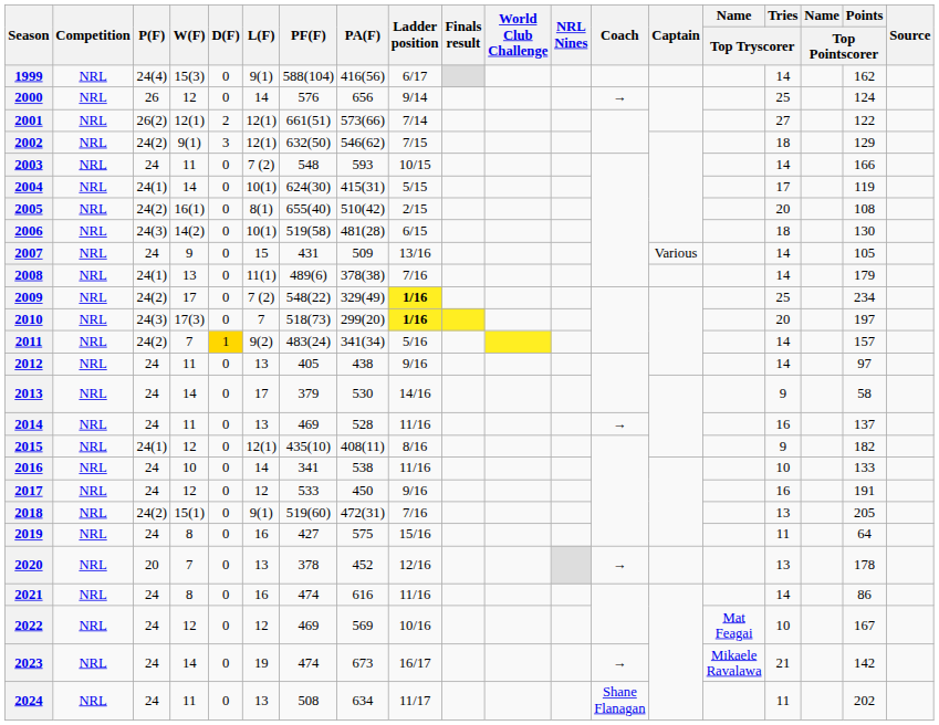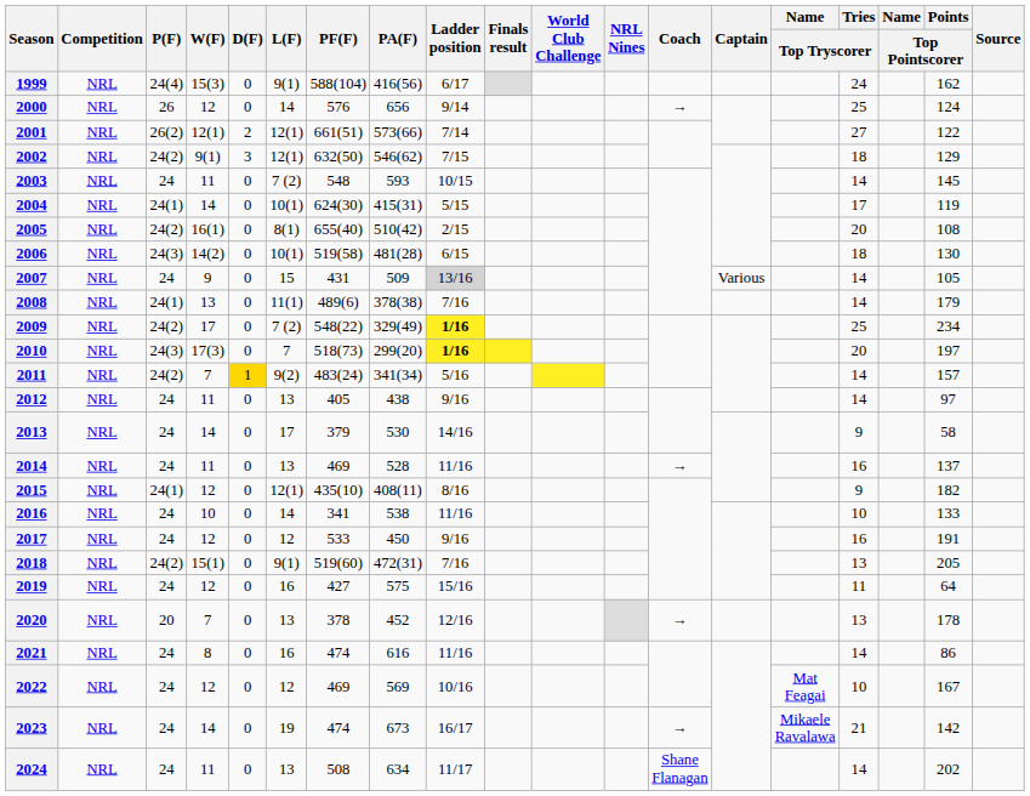 <table class="wikitable sortable" style="text-align: center">
 <tr>
 <th rowspan="2">Season</th>
 <th rowspan="2">Competition</th>
 <th rowspan="2">P(F)</th>
 <th rowspan="2">W(F)</th>
 <th rowspan="2">D(F)</th>
 <th rowspan="2">L(F)</th>
 <th rowspan="2">PF(F)</th>
 <th rowspan="2">PA(F)</th>
 <th rowspan="2">Ladder position</th>
 <th rowspan="2">Finals result</th>
 <th rowspan="2"><a href='#'>World Club Challenge</a></th>
 <th rowspan="2"><a href='#'>NRL Nines</a></th>
 <th rowspan="2">Coach</th>
 <th rowspan="2">Captain</th>
 <th>Name</th>
 <th>Tries</th>
 <th>Name</th>
 <th>Points</th>
 <th rowspan="2">Source</th>
 </tr>
 <tr>
 <th colspan="2">Top Tryscorer</th>
 <th colspan="2">Top Pointscorer</th>
 </tr>
 <tr>
 <th><a href='#'>1999</a></th>
 <td><a href='#'>NRL</a></td>
 <td>24(4)</td>
 <td>15(3)</td>
 <td>0</td>
 <td>9(1)</td>
 <td>588(104)</td>
 <td>416(56)</td>
 <td>6/17</td>
 <td style="background-color:#DDD"></td>
 <td></td>
 <td></td>
 <td></td>
 <td></td>
 <td></td>
-<td>14</td>
+<td>24</td>
 <td></td>
 <td>162</td>
 <td></td>
 </tr>
 <tr>
 <th><a href='#'>2000</a></th>
 <td><a href='#'>NRL</a></td>
 <td>26</td>
 <td>12</td>
 <td>0</td>
 <td>14</td>
 <td>576</td>
 <td>656</td>
 <td>9/14</td>
 <td></td>
 <td></td>
 <td></td>
 <td> →<br></td>
 <td rowspan="2"></td>
 <td></td>
 <td>25</td>
 <td></td>
 <td>124</td>
 <td></td>
 </tr>
 <tr>
 <th><a href='#'>2001</a></th>
 <td><a href='#'>NRL</a></td>
 <td>26(2)</td>
 <td>12(1)</td>
 <td>2</td>
 <td>12(1)</td>
 <td>661(51)</td>
 <td>573(66)</td>
 <td>7/14</td>
 <td></td>
 <td></td>
 <td></td>
 <td rowspan="2"></td>
 <td></td>
 <td>27</td>
 <td></td>
 <td>122</td>
 <td></td>
 </tr>
 <tr>
 <th><a href='#'>2002</a></th>
 <td><a href='#'>NRL</a></td>
 <td>24(2)</td>
 <td>9(1)</td>
 <td>3</td>
 <td>12(1)</td>
 <td>632(50)</td>
 <td>546(62)</td>
 <td>7/15</td>
 <td></td>
 <td></td>
 <td></td>
 <td rowspan="5"></td>
 <td></td>
 <td>18</td>
 <td></td>
 <td>129</td>
 <td></td>
 </tr>
 <tr>
 <th><a href='#'>2003</a></th>
 <td><a href='#'>NRL</a></td>
 <td>24</td>
 <td>11</td>
 <td>0</td>
 <td>7 (2)</td>
 <td>548</td>
 <td>593</td>
 <td>10/15</td>
 <td></td>
 <td></td>
 <td></td>
 <td rowspan="6"></td>
 <td></td>
 <td>14</td>
 <td></td>
-<td>166</td>
+<td>145</td>
 <td></td>
 </tr>
 <tr>
 <th><a href='#'>2004</a></th>
 <td><a href='#'>NRL</a></td>
 <td>24(1)</td>
 <td>14</td>
 <td>0</td>
 <td>10(1)</td>
 <td>624(30)</td>
 <td>415(31)</td>
 <td>5/15</td>
 <td></td>
 <td></td>
 <td></td>
 <td></td>
 <td>17</td>
 <td></td>
 <td>119</td>
 <td></td>
 </tr>
 <tr>
 <th><a href='#'>2005</a></th>
 <td><a href='#'>NRL</a></td>
 <td>24(2)</td>
 <td>16(1)</td>
 <td>0</td>
 <td>8(1)</td>
 <td>655(40)</td>
 <td>510(42)</td>
 <td>2/15</td>
 <td></td>
 <td></td>
 <td></td>
 <td></td>
 <td>20</td>
 <td></td>
 <td>108</td>
 <td></td>
 </tr>
 <tr>
 <th><a href='#'>2006</a></th>
 <td><a href='#'>NRL</a></td>
 <td>24(3)</td>
 <td>14(2)</td>
 <td>0</td>
 <td>10(1)</td>
 <td>519(58)</td>
 <td>481(28)</td>
 <td>6/15</td>
 <td></td>
 <td></td>
 <td></td>
 <td></td>
 <td>18</td>
 <td></td>
 <td>130</td>
 <td></td>
 </tr>
 <tr>
 <th><a href='#'>2007</a></th>
 <td><a href='#'>NRL</a></td>
 <td>24</td>
 <td>9</td>
 <td>0</td>
 <td>15</td>
 <td>431</td>
 <td>509</td>
-<td>13/16</td>
+<td style="background: lightgrey;">13/16</td>
 <td></td>
 <td></td>
 <td></td>
 <td>Various</td>
 <td></td>
 <td>14</td>
 <td></td>
 <td>105</td>
 <td></td>
 </tr>
 <tr>
 <th><a href='#'>2008</a></th>
 <td><a href='#'>NRL</a></td>
 <td>24(1)</td>
 <td>13</td>
 <td>0</td>
 <td>11(1)</td>
 <td>489(6)</td>
 <td>378(38)</td>
 <td>7/16</td>
 <td></td>
 <td></td>
 <td></td>
 <td></td>
 <td></td>
 <td>14</td>
 <td></td>
 <td>179</td>
 <td></td>
 </tr>
 <tr>
 <th><a href='#'>2009</a></th>
 <td><a href='#'>NRL</a></td>
 <td>24(2)</td>
 <td>17</td>
 <td>0</td>
 <td>7 (2)</td>
 <td>548(22)</td>
 <td>329(49)</td>
 <td style="background-color:#FE2"><strong>1/16</strong></td>
 <td></td>
 <td></td>
 <td></td>
 <td rowspan="3"></td>
 <td rowspan="4"></td>
 <td></td>
 <td>25</td>
 <td></td>
 <td>234</td>
 <td></td>
 </tr>
 <tr>
 <th><a href='#'>2010</a></th>
 <td><a href='#'>NRL</a></td>
 <td>24(3)</td>
 <td>17(3)</td>
 <td>0</td>
 <td>7</td>
 <td>518(73)</td>
 <td>299(20)</td>
 <td style="background-color:#FE2"><strong>1/16</strong></td>
 <td style="background-color:#FE2"></td>
 <td></td>
 <td></td>
 <td></td>
 <td>20</td>
 <td></td>
 <td>197</td>
 <td></td>
 </tr>
 <tr>
 <th><a href='#'>2011</a></th>
 <td><a href='#'>NRL</a></td>
 <td>24(2)</td>
 <td>7</td>
 <td style="background: gold;">1</td>
 <td>9(2)</td>
 <td>483(24)</td>
 <td>341(34)</td>
 <td>5/16</td>
 <td></td>
 <td style="background-color:#FE2"></td>
 <td></td>
 <td></td>
 <td>14</td>
 <td></td>
 <td>157</td>
 <td></td>
 </tr>
 <tr>
 <th><a href='#'>2012</a></th>
 <td><a href='#'>NRL</a></td>
 <td>24</td>
 <td>11</td>
 <td>0</td>
 <td>13</td>
 <td>405</td>
 <td>438</td>
 <td>9/16</td>
 <td></td>
 <td></td>
 <td></td>
 <td rowspan="2"></td>
 <td></td>
 <td>14</td>
 <td></td>
 <td>97</td>
 <td></td>
 </tr>
 <tr>
 <th><a href='#'>2013</a></th>
 <td><a href='#'>NRL</a></td>
 <td>24</td>
 <td>14</td>
 <td>0</td>
 <td>17</td>
 <td>379</td>
 <td>530</td>
 <td>14/16</td>
 <td></td>
 <td></td>
 <td></td>
 <td rowspan="3"></td>
 <td><br><br></td>
 <td>9</td>
 <td></td>
 <td>58</td>
 <td></td>
 </tr>
 <tr>
 <th><a href='#'>2014</a></th>
 <td><a href='#'>NRL</a></td>
 <td>24</td>
 <td>11</td>
 <td>0</td>
 <td>13</td>
 <td>469</td>
 <td>528</td>
 <td>11/16</td>
 <td></td>
 <td></td>
 <td></td>
 <td> → </td>
 <td></td>
 <td>16</td>
 <td></td>
 <td>137</td>
 <td></td>
 </tr>
 <tr>
 <th><a href='#'>2015</a></th>
 <td><a href='#'>NRL</a></td>
 <td>24(1)</td>
 <td>12</td>
 <td>0</td>
 <td>12(1)</td>
 <td>435(10)</td>
 <td>408(11)</td>
 <td>8/16</td>
 <td></td>
 <td></td>
 <td></td>
 <td rowspan="5"></td>
 <td></td>
 <td>9</td>
 <td></td>
 <td>182</td>
 <td></td>
 </tr>
 <tr>
 <th><a href='#'>2016</a></th>
 <td><a href='#'>NRL</a></td>
 <td>24</td>
 <td>10</td>
 <td>0</td>
 <td>14</td>
 <td>341</td>
 <td>538</td>
 <td>11/16</td>
 <td></td>
 <td></td>
 <td></td>
 <td rowspan="4"></td>
 <td></td>
 <td>10</td>
 <td></td>
 <td>133</td>
 <td></td>
 </tr>
 <tr>
 <th><a href='#'>2017</a></th>
 <td><a href='#'>NRL</a></td>
 <td>24</td>
 <td>12</td>
 <td>0</td>
 <td>12</td>
 <td>533</td>
 <td>450</td>
 <td>9/16</td>
 <td></td>
 <td></td>
 <td></td>
 <td></td>
 <td>16</td>
 <td></td>
 <td>191</td>
 <td></td>
 </tr>
 <tr>
 <th><a href='#'>2018</a></th>
 <td><a href='#'>NRL</a></td>
 <td>24(2)</td>
 <td>15(1)</td>
 <td>0</td>
 <td>9(1)</td>
 <td>519(60)</td>
 <td>472(31)</td>
 <td>7/16</td>
 <td></td>
 <td></td>
 <td></td>
 <td></td>
 <td>13</td>
 <td></td>
 <td>205</td>
 <td></td>
 </tr>
 <tr>
 <th><a href='#'>2019</a></th>
 <td><a href='#'>NRL</a></td>
 <td>24</td>
-<td>8</td>
+<td>12</td>
 <td>0</td>
 <td>16</td>
 <td>427</td>
 <td>575</td>
 <td>15/16</td>
 <td></td>
 <td></td>
 <td></td>
 <td></td>
 <td>11</td>
 <td></td>
 <td>64</td>
 <td></td>
 </tr>
 <tr>
 <th><a href='#'>2020</a></th>
 <td><a href='#'>NRL</a></td>
 <td>20</td>
 <td>7</td>
 <td>0</td>
 <td>13</td>
 <td>378</td>
 <td>452</td>
 <td>12/16</td>
 <td></td>
 <td></td>
 <td style="background-color:#DDD"></td>
 <td> → </td>
 <td></td>
 <td><br><br></td>
 <td>13</td>
 <td></td>
 <td>178</td>
 <td></td>
 </tr>
 <tr>
 <th><a href='#'>2021</a></th>
 <td><a href='#'>NRL</a></td>
 <td>24</td>
 <td>8</td>
 <td>0</td>
 <td>16</td>
 <td>474</td>
 <td>616</td>
 <td>11/16</td>
 <td></td>
 <td></td>
 <td></td>
 <td rowspan="2"></td>
 <td rowspan="4"></td>
 <td></td>
 <td>14</td>
 <td></td>
 <td>86</td>
 <td></td>
 </tr>
 <tr>
 <th><a href='#'>2022</a></th>
 <td><a href='#'>NRL</a></td>
 <td>24</td>
 <td>12</td>
 <td>0</td>
 <td>12</td>
 <td>469</td>
 <td>569</td>
 <td>10/16</td>
 <td></td>
 <td></td>
 <td></td>
 <td><a href='#'>Mat Feagai</a></td>
 <td>10</td>
 <td></td>
 <td>167</td>
 <td></td>
 </tr>
 <tr>
 <th><a href='#'>2023</a></th>
 <td><a href='#'>NRL</a></td>
 <td>24</td>
 <td>14</td>
 <td>0</td>
 <td>19</td>
 <td>474</td>
 <td>673</td>
 <td>16/17</td>
 <td></td>
 <td></td>
 <td></td>
 <td> → </td>
 <td><a href='#'>Mikaele Ravalawa</a></td>
 <td>21</td>
 <td></td>
 <td>142</td>
 <td></td>
 </tr>
 <tr>
 <th><a href='#'>2024</a></th>
 <td><a href='#'>NRL</a></td>
 <td>24</td>
 <td>11</td>
 <td>0</td>
 <td>13</td>
 <td>508</td>
 <td>634</td>
 <td>11/17</td>
 <td></td>
 <td></td>
 <td></td>
 <td><a href='#'>Shane Flanagan</a></td>
 <td></td>
-<td>11</td>
+<td>14</td>
 <td></td>
 <td>202</td>
 <td></td>
 </tr>
 </table>
